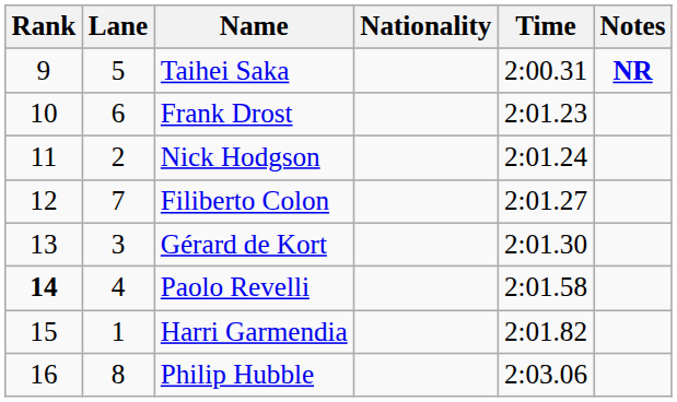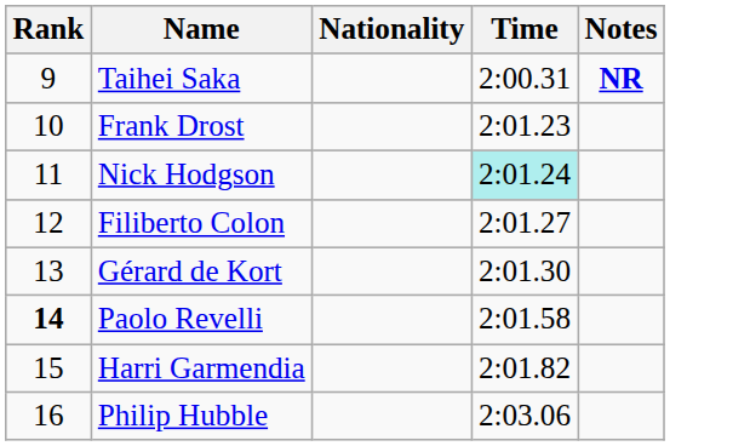 <table class="wikitable sortable" style="text-align:center">
 <tr>
 <th>Rank</th>
-<th>Lane</th>
 <th>Name</th>
 <th>Nationality</th>
 <th>Time</th>
 <th>Notes</th>
 </tr>
 <tr>
 <td>9</td>
-<td>5</td>
 <td align=left><a href='#'>Taihei Saka</a></td>
 <td align=left></td>
 <td>2:00.31</td>
 <td><strong><a href='#'>NR</a></strong></td>
 </tr>
 <tr>
 <td>10</td>
-<td>6</td>
 <td align=left><a href='#'>Frank Drost</a></td>
 <td align=left></td>
 <td>2:01.23</td>
 <td></td>
 </tr>
 <tr>
 <td>11</td>
-<td>2</td>
 <td align=left><a href='#'>Nick Hodgson</a></td>
 <td align=left></td>
-<td>2:01.24</td>
+<td style="background: paleturquoise;">2:01.24</td>
 <td></td>
 </tr>
 <tr>
 <td>12</td>
-<td>7</td>
 <td align=left><a href='#'>Filiberto Colon</a></td>
 <td align=left></td>
 <td>2:01.27</td>
 <td></td>
 </tr>
 <tr>
 <td>13</td>
-<td>3</td>
 <td align=left><a href='#'>Gérard de Kort</a></td>
 <td align=left></td>
 <td>2:01.30</td>
 <td></td>
 </tr>
 <tr>
 <td><strong>14</strong></td>
-<td>4</td>
 <td align=left><a href='#'>Paolo Revelli</a></td>
 <td align=left></td>
 <td>2:01.58</td>
 <td></td>
 </tr>
 <tr>
 <td>15</td>
-<td>1</td>
 <td align=left><a href='#'>Harri Garmendia</a></td>
 <td align=left></td>
 <td>2:01.82</td>
 <td></td>
 </tr>
 <tr>
 <td>16</td>
-<td>8</td>
 <td align=left><a href='#'>Philip Hubble</a></td>
 <td align=left></td>
 <td>2:03.06</td>
 <td></td>
 </tr>
 </table>
